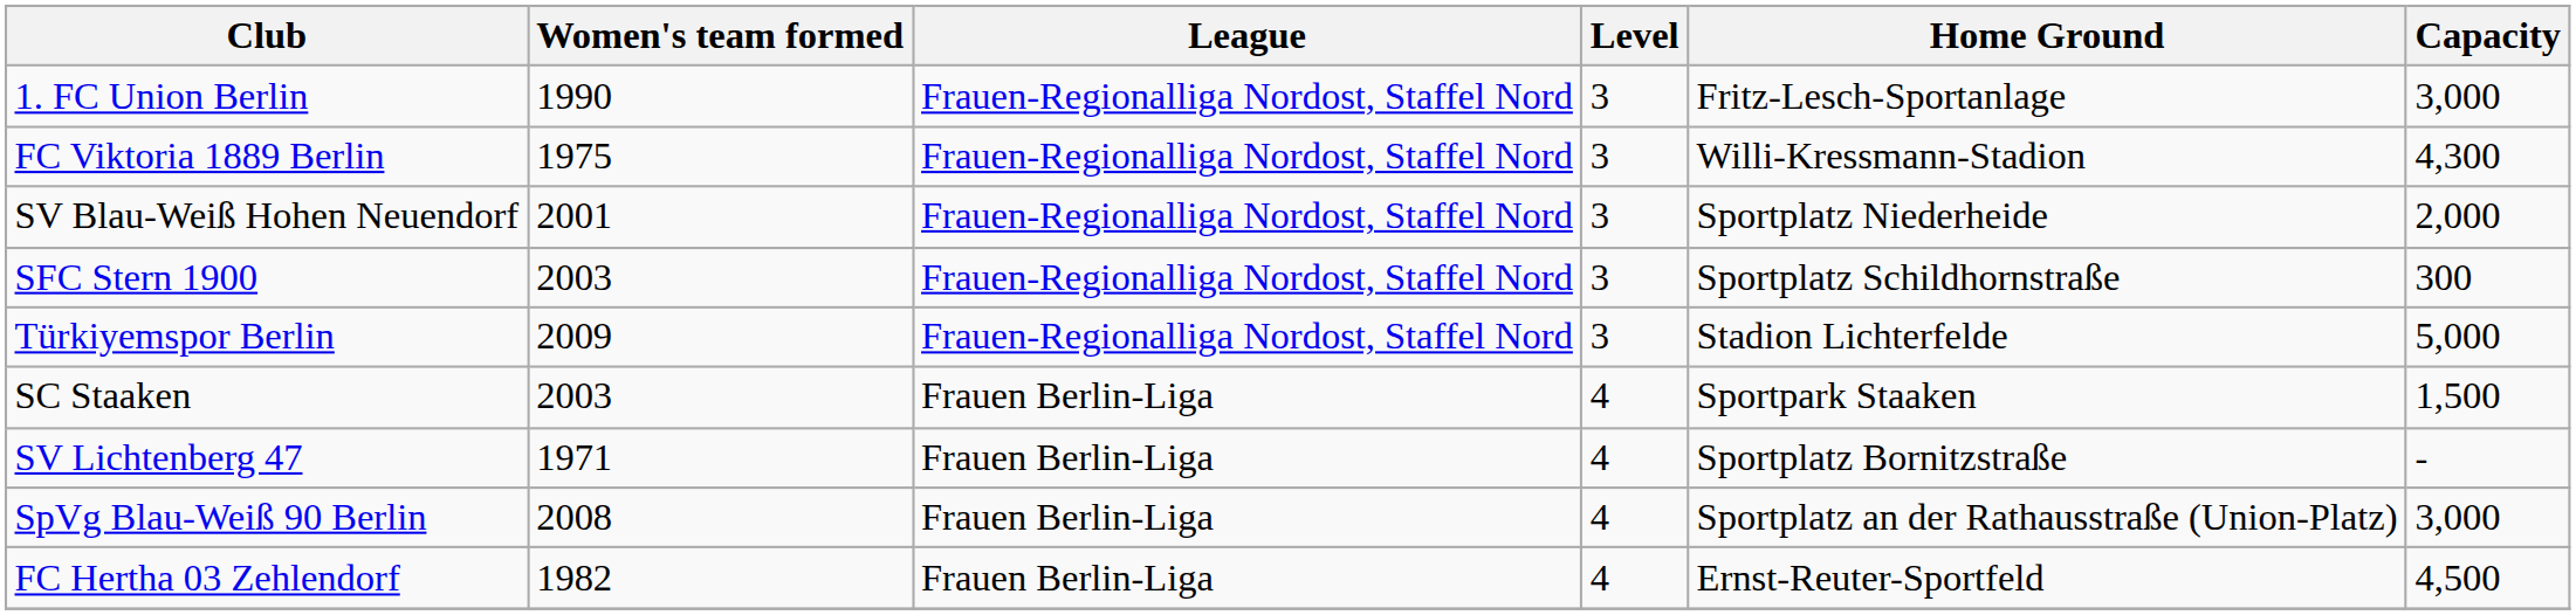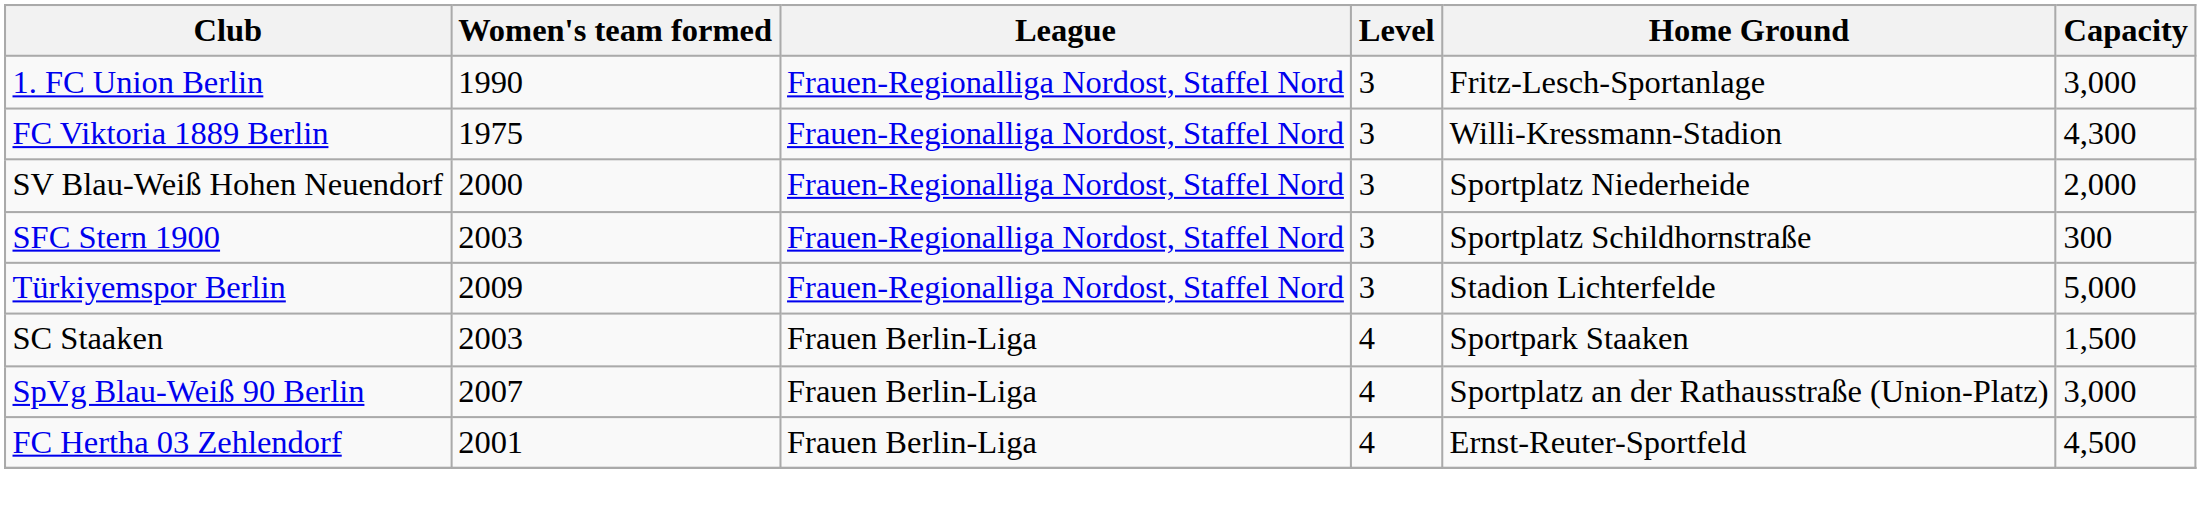 <table class="wikitable sortable">
 <tr>
 <th>Club</th>
 <th>Women's team formed</th>
 <th>League</th>
 <th>Level</th>
 <th>Home Ground</th>
 <th>Capacity</th>
 </tr>
 <tr>
 <td><a href='#'>1. FC Union Berlin</a></td>
 <td>1990</td>
 <td><a href='#'>Frauen-Regionalliga Nordost, Staffel Nord</a></td>
 <td>3</td>
 <td>Fritz-Lesch-Sportanlage</td>
 <td>3,000</td>
 </tr>
 <tr>
 <td><a href='#'>FC Viktoria 1889 Berlin</a></td>
 <td>1975 </td>
 <td><a href='#'>Frauen-Regionalliga Nordost, Staffel Nord</a></td>
 <td>3</td>
 <td>Willi-Kressmann-Stadion</td>
 <td>4,300</td>
 </tr>
 <tr>
 <td>SV Blau-Weiß Hohen Neuendorf</td>
-<td>2001</td>
+<td>2000</td>
 <td><a href='#'>Frauen-Regionalliga Nordost, Staffel Nord</a></td>
 <td>3</td>
 <td>Sportplatz Niederheide</td>
 <td>2,000</td>
 </tr>
 <tr>
 <td><a href='#'>SFC Stern 1900</a></td>
 <td>2003</td>
 <td><a href='#'>Frauen-Regionalliga Nordost, Staffel Nord</a></td>
 <td>3</td>
 <td>Sportplatz Schildhornstraße</td>
 <td>300</td>
 </tr>
 <tr>
 <td><a href='#'>Türkiyemspor Berlin</a></td>
 <td>2009</td>
 <td><a href='#'>Frauen-Regionalliga Nordost, Staffel Nord</a></td>
 <td>3</td>
 <td>Stadion Lichterfelde</td>
 <td>5,000</td>
 </tr>
 <tr>
 <td>SC Staaken</td>
 <td>2003</td>
 <td>Frauen Berlin-Liga</td>
 <td>4</td>
 <td>Sportpark Staaken</td>
 <td>1,500</td>
 </tr>
 <tr>
-<td><a href='#'>SV Lichtenberg 47</a></td>
-<td>1971</td>
-<td>Frauen Berlin-Liga</td>
-<td>4</td>
-<td>Sportplatz Bornitzstraße</td>
-<td>-</td>
-</tr>
-<tr>
 <td><a href='#'>SpVg Blau-Weiß 90 Berlin</a></td>
-<td>2008</td>
+<td>2007</td>
 <td>Frauen Berlin-Liga</td>
 <td>4</td>
 <td>Sportplatz an der Rathausstraße (Union-Platz)</td>
 <td>3,000</td>
 </tr>
 <tr>
 <td><a href='#'>FC Hertha 03 Zehlendorf</a></td>
-<td>1982</td>
+<td>2001</td>
 <td>Frauen Berlin-Liga</td>
 <td>4</td>
 <td>Ernst-Reuter-Sportfeld</td>
 <td>4,500</td>
 </tr>
 <tr>
 </tr>
 </table>
